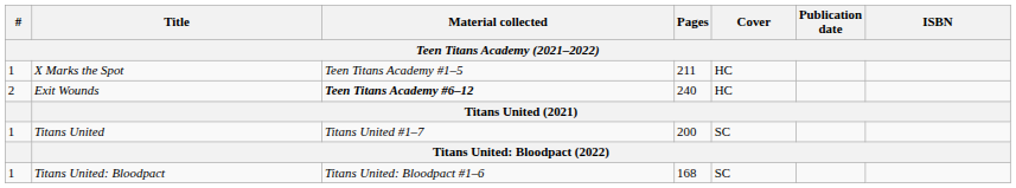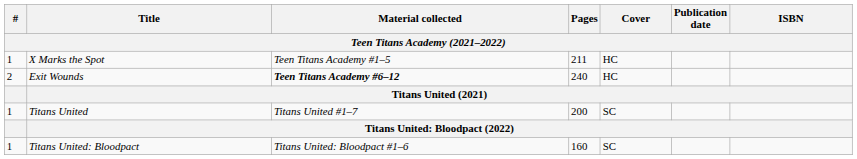 <table class="wikitable">
 <tr>
 <th>#</th>
 <th>Title</th>
 <th>Material collected</th>
 <th style="width:1%;">Pages</th>
 <th>Cover</th>
 <th style="width:1%;">Publication date</th>
 <th style="width:14.47%;">ISBN</th>
 </tr>
 <tr>
 <th colspan="7"><em>Teen Titans Academy (2021–2022)</em></th>
 </tr>
 <tr>
 <td>1</td>
 <td><em>X Marks the Spot</em></td>
 <td><em>Teen Titans Academy #1–5</em></td>
 <td>211</td>
 <td>HC</td>
 <td></td>
 <td></td>
 </tr>
 <tr>
 <td>2</td>
 <td><em>Exit Wounds</em></td>
 <td><strong><em>Teen Titans Academy #6–12</em></strong></td>
 <td>240</td>
 <td>HC</td>
 <td></td>
 <td></td>
 </tr>
 <tr>
 <th></th>
 <th colspan="6">Titans United (2021)</th>
 </tr>
 <tr>
 <td>1</td>
 <td><em>Titans United</em></td>
 <td><em>Titans United #1–7</em></td>
 <td>200</td>
 <td>SC</td>
 <td></td>
 <td></td>
 </tr>
 <tr>
 <th></th>
 <th colspan="6">Titans United: Bloodpact (2022)</th>
 </tr>
 <tr>
 <td>1</td>
 <td><em>Titans United: Bloodpact</em></td>
 <td><em>Titans United: Bloodpact #1–6</em></td>
-<td>168</td>
+<td>160</td>
 <td>SC</td>
 <td></td>
 <td></td>
 </tr>
 </table>
